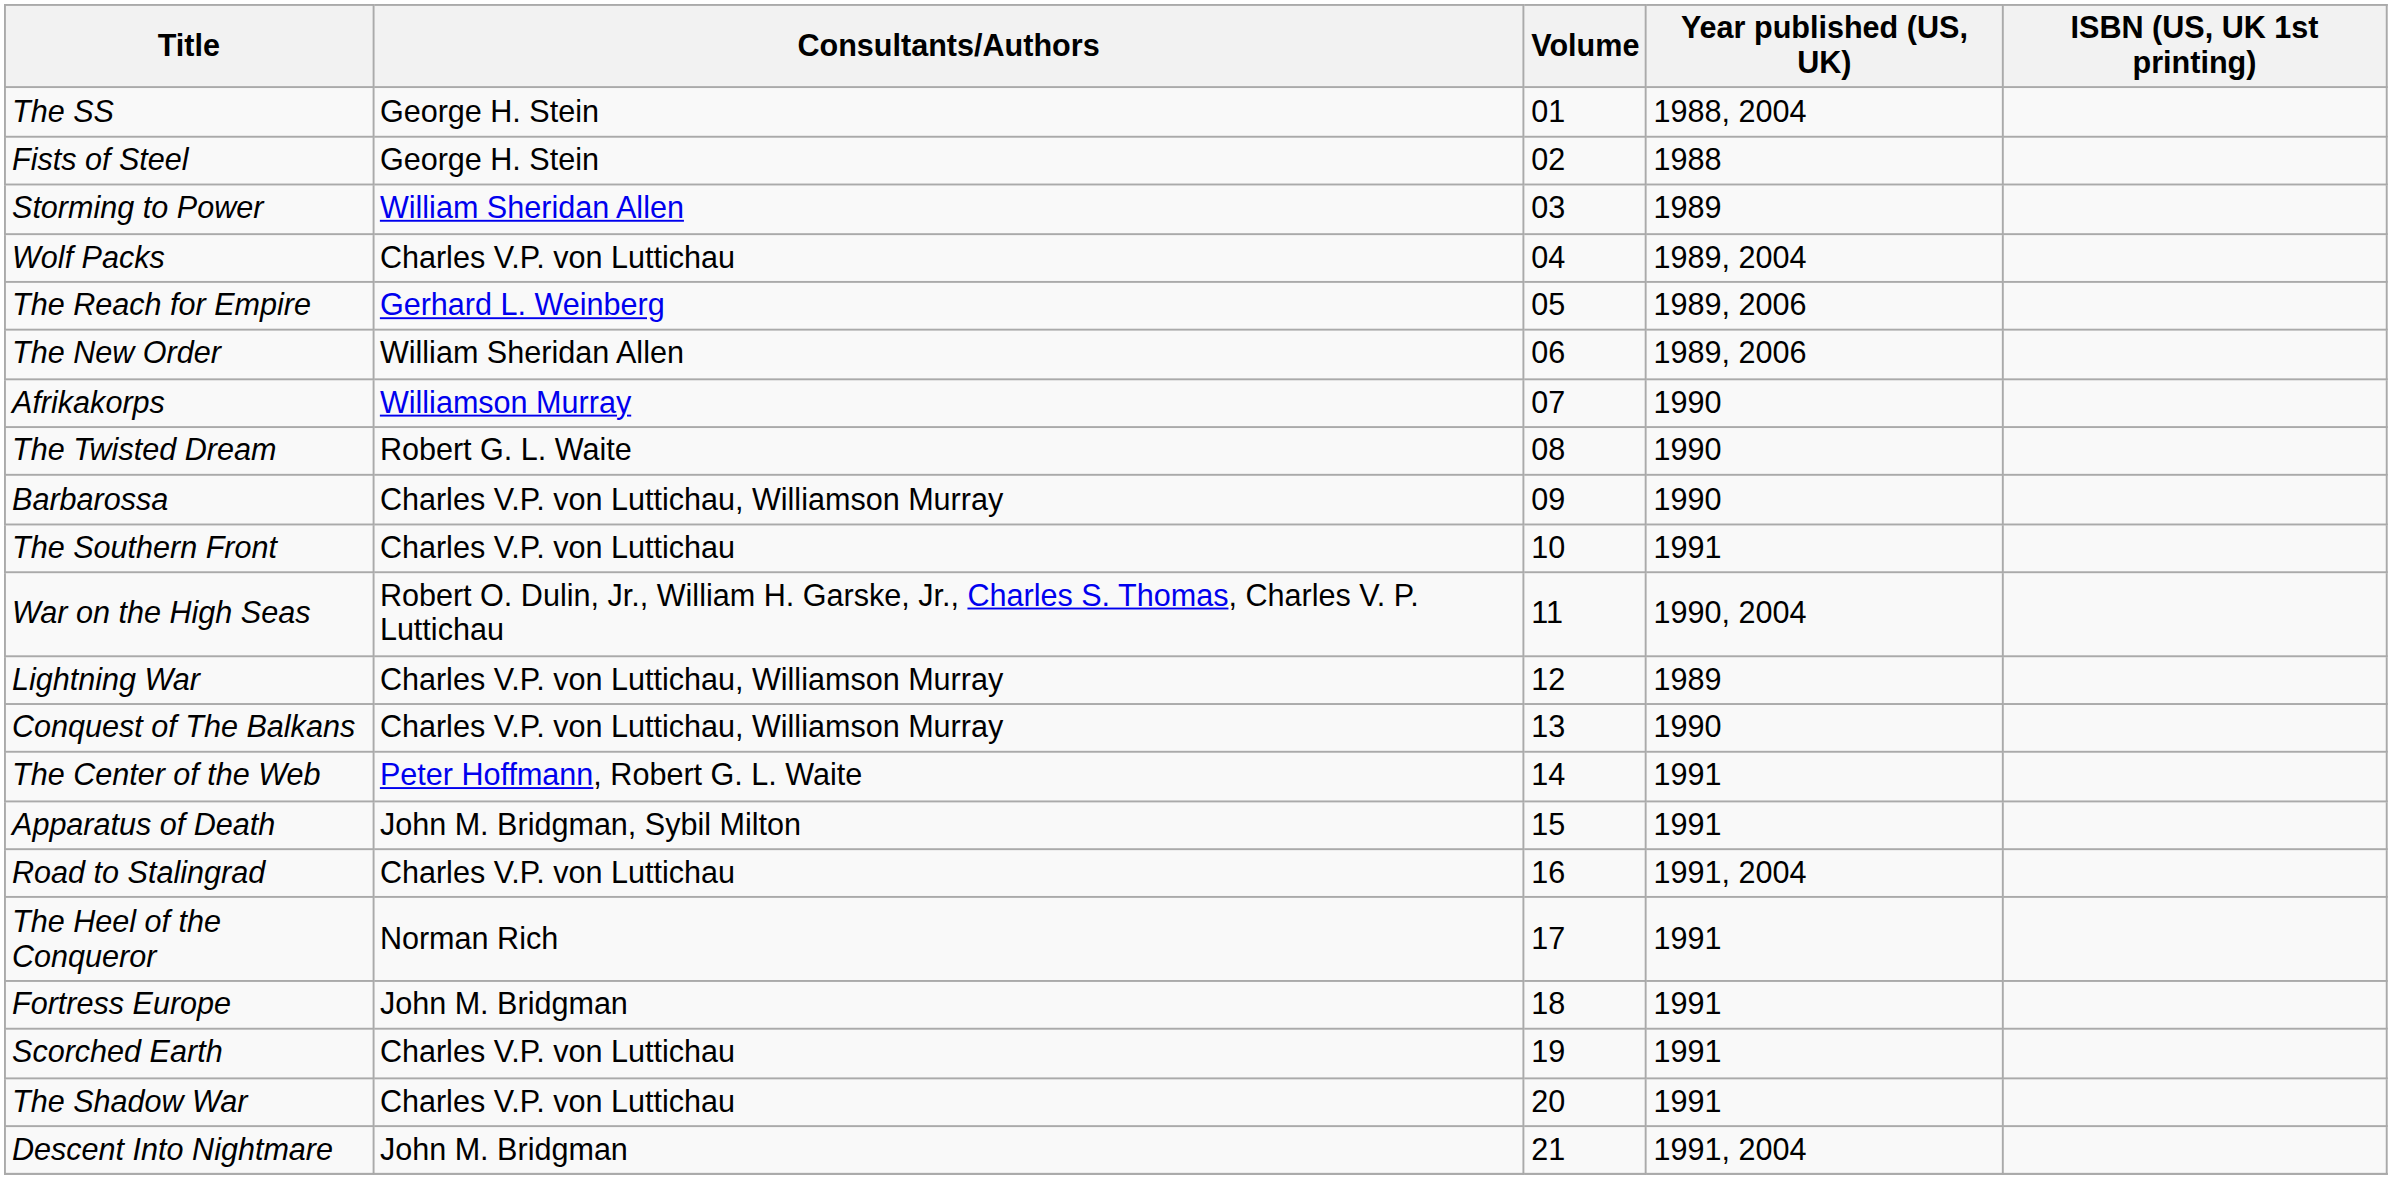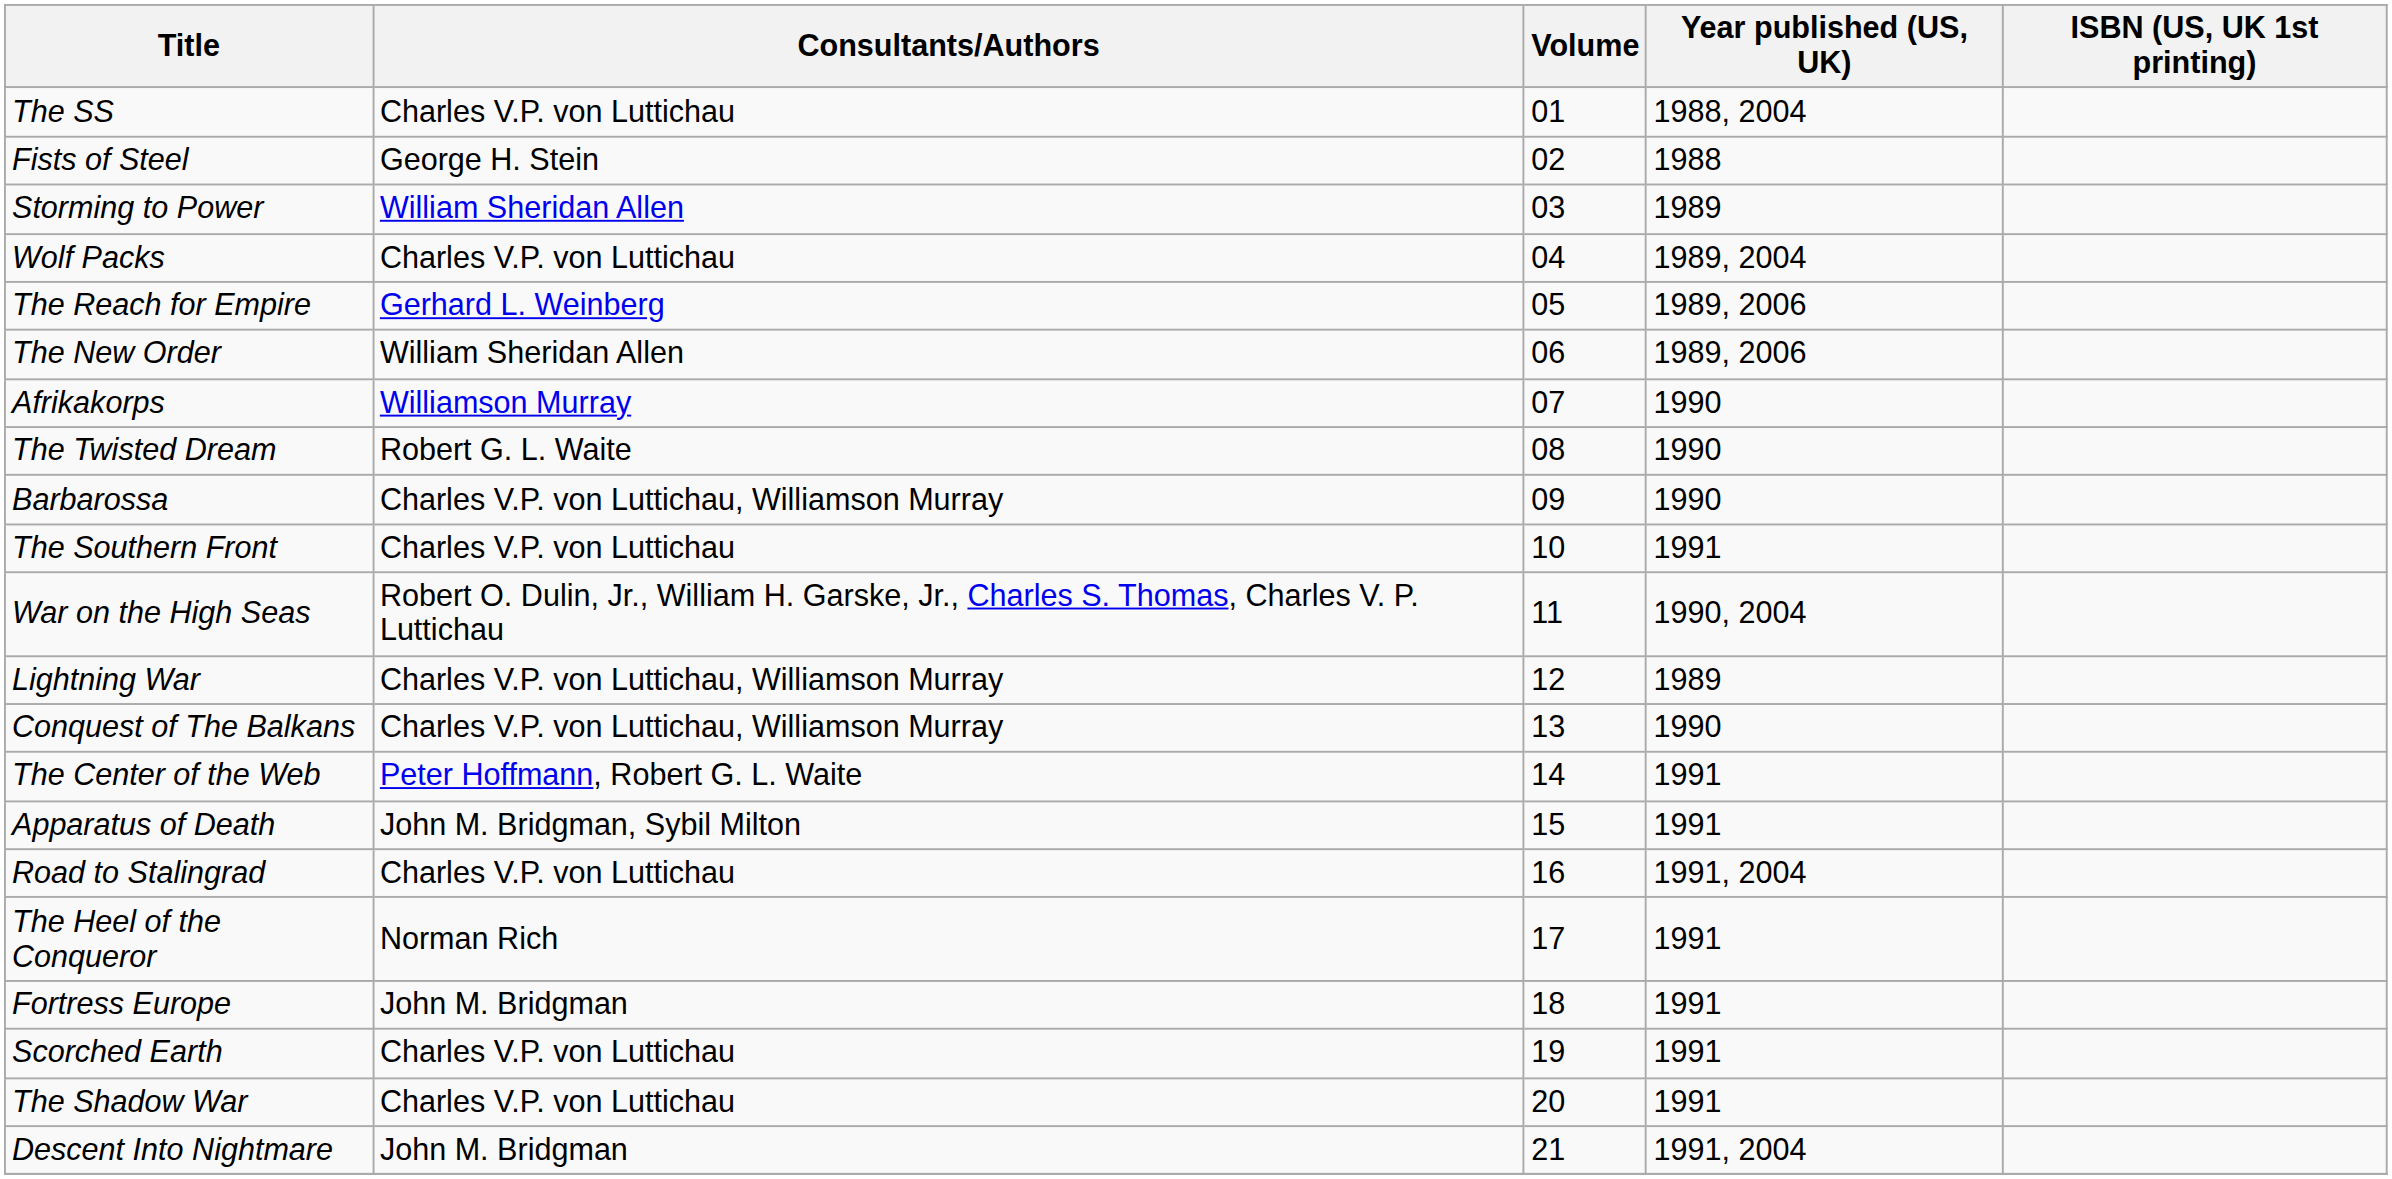 <table class="wikitable">
 <tr>
 <th>Title</th>
 <th>Consultants/Authors</th>
 <th>Volume</th>
 <th>Year published (US, UK)</th>
 <th>ISBN (US, UK 1st printing)</th>
 </tr>
 <tr>
 <td><em>The SS</em></td>
-<td>George H. Stein</td>
+<td>Charles V.P. von Luttichau</td>
 <td>01</td>
 <td>1988, 2004</td>
 <td></td>
 </tr>
 <tr>
 <td><em>Fists of Steel</em></td>
 <td>George H. Stein</td>
 <td>02</td>
 <td>1988</td>
 <td></td>
 </tr>
 <tr>
 <td><em>Storming to Power</em></td>
 <td><a href='#'>William Sheridan Allen</a></td>
 <td>03</td>
 <td>1989</td>
 <td></td>
 </tr>
 <tr>
 <td><em>Wolf Packs</em></td>
 <td>Charles V.P. von Luttichau</td>
 <td>04</td>
 <td>1989, 2004</td>
 <td></td>
 </tr>
 <tr>
 <td><em>The Reach for Empire</em></td>
 <td><a href='#'>Gerhard L. Weinberg</a></td>
 <td>05</td>
 <td>1989, 2006</td>
 <td></td>
 </tr>
 <tr>
 <td><em>The New Order</em></td>
 <td>William Sheridan Allen</td>
 <td>06</td>
 <td>1989, 2006</td>
 <td></td>
 </tr>
 <tr>
 <td><em>Afrikakorps</em></td>
 <td><a href='#'>Williamson Murray</a></td>
 <td>07</td>
 <td>1990</td>
 <td></td>
 </tr>
 <tr>
 <td><em>The Twisted Dream</em></td>
 <td>Robert G. L. Waite</td>
 <td>08</td>
 <td>1990</td>
 <td></td>
 </tr>
 <tr>
 <td><em>Barbarossa</em></td>
 <td>Charles V.P. von Luttichau, Williamson Murray</td>
 <td>09</td>
 <td>1990</td>
 <td></td>
 </tr>
 <tr>
 <td><em>The Southern Front</em></td>
 <td>Charles V.P. von Luttichau</td>
 <td>10</td>
 <td>1991</td>
 <td></td>
 </tr>
 <tr>
 <td><em>War on the High Seas</em></td>
 <td>Robert O. Dulin, Jr., William H. Garske, Jr., <a href='#'>Charles S. Thomas</a>, Charles V. P. Luttichau</td>
 <td>11</td>
 <td>1990, 2004</td>
 <td></td>
 </tr>
 <tr>
 <td><em>Lightning War</em></td>
 <td>Charles V.P. von Luttichau, Williamson Murray</td>
 <td>12</td>
 <td>1989</td>
 <td></td>
 </tr>
 <tr>
 <td><em>Conquest of The Balkans</em></td>
 <td>Charles V.P. von Luttichau, Williamson Murray</td>
 <td>13</td>
 <td>1990</td>
 <td></td>
 </tr>
 <tr>
 <td><em>The Center of the Web</em></td>
 <td><a href='#'>Peter Hoffmann</a>, Robert G. L. Waite</td>
 <td>14</td>
 <td>1991</td>
 <td></td>
 </tr>
 <tr>
 <td><em>Apparatus of Death</em></td>
 <td>John M. Bridgman, Sybil Milton</td>
 <td>15</td>
 <td>1991</td>
 <td></td>
 </tr>
 <tr>
 <td><em>Road to Stalingrad</em></td>
 <td>Charles V.P. von Luttichau</td>
 <td>16</td>
 <td>1991, 2004</td>
 <td></td>
 </tr>
 <tr>
 <td><em>The Heel of the Conqueror</em></td>
 <td>Norman Rich</td>
 <td>17</td>
 <td>1991</td>
 <td></td>
 </tr>
 <tr>
 <td><em>Fortress Europe</em></td>
 <td>John M. Bridgman</td>
 <td>18</td>
 <td>1991</td>
 <td></td>
 </tr>
 <tr>
 <td><em>Scorched Earth</em></td>
 <td>Charles V.P. von Luttichau</td>
 <td>19</td>
 <td>1991</td>
 <td></td>
 </tr>
 <tr>
 <td><em>The Shadow War</em></td>
 <td>Charles V.P. von Luttichau</td>
 <td>20</td>
 <td>1991</td>
 <td></td>
 </tr>
 <tr>
 <td><em>Descent Into Nightmare</em></td>
 <td>John M. Bridgman</td>
 <td>21</td>
 <td>1991, 2004</td>
 <td></td>
 </tr>
 <tr>
 </tr>
 </table>
